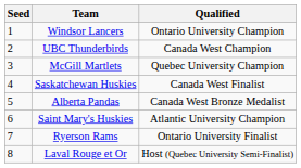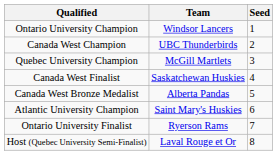 <table class="wikitable sortable" style="text-align: center;">
 <tr bgcolor="#efefef" align=center>
+<th align=left>Qualified</th>
+<th align=left>Team</th>
 <th align=left>Seed</th>
-<th align=left>Team</th>
-<th align=left>Qualified</th>
 </tr>
 <tr align=center>
+<td>Ontario University Champion</td>
+<td><a href='#'>Windsor Lancers</a></td>
 <td align=left>1</td>
-<td><a href='#'>Windsor Lancers</a></td>
-<td>Ontario University Champion</td>
 </tr>
 <tr align=center>
+<td>Canada West Champion</td>
+<td><a href='#'>UBC Thunderbirds</a></td>
 <td align=left>2</td>
-<td><a href='#'>UBC Thunderbirds</a></td>
-<td>Canada West Champion</td>
 </tr>
 <tr align=center>
+<td>Quebec University Champion</td>
+<td><a href='#'>McGill Martlets</a></td>
 <td align=left>3</td>
-<td><a href='#'>McGill Martlets</a></td>
-<td>Quebec University Champion</td>
 </tr>
 <tr align=center>
+<td>Canada West Finalist</td>
+<td><a href='#'>Saskatchewan Huskies</a></td>
 <td align=left>4</td>
-<td><a href='#'>Saskatchewan Huskies</a></td>
-<td>Canada West Finalist</td>
 </tr>
 <tr align=center>
+<td>Canada West Bronze Medalist</td>
+<td><a href='#'>Alberta Pandas</a></td>
 <td align=left>5</td>
-<td><a href='#'>Alberta Pandas</a></td>
-<td>Canada West Bronze Medalist</td>
 </tr>
 <tr align=center>
+<td>Atlantic University Champion</td>
+<td><a href='#'>Saint Mary's Huskies</a></td>
 <td align=left>6</td>
-<td><a href='#'>Saint Mary's Huskies</a></td>
-<td>Atlantic University Champion</td>
 </tr>
 <tr align=center>
+<td>Ontario University Finalist</td>
+<td><a href='#'>Ryerson Rams</a></td>
 <td align=left>7</td>
-<td><a href='#'>Ryerson Rams</a></td>
-<td>Ontario University Finalist</td>
 </tr>
 <tr align=center>
+<td>Host <small>(Quebec University Semi-Finalist)</small></td>
+<td><a href='#'>Laval Rouge et Or</a></td>
 <td align=left>8</td>
-<td><a href='#'>Laval Rouge et Or</a></td>
-<td>Host <small>(Quebec University Semi-Finalist)</small></td>
 </tr>
 </table>
